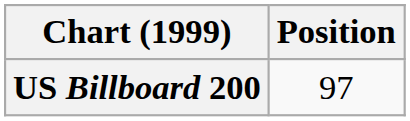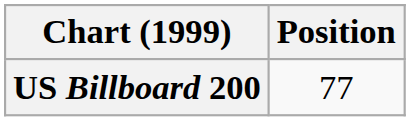 <table class="wikitable plainrowheaders" style="text-align:center">
 <tr>
 <th scope="col">Chart (1999)</th>
 <th scope="col">Position</th>
 </tr>
 <tr>
 <th scope="row">US <em>Billboard</em> 200</th>
-<td>97</td>
+<td>77</td>
 </tr>
 </table>
